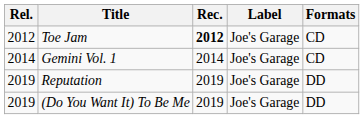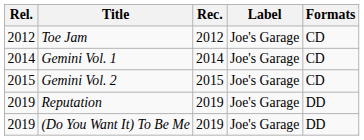 <table class="wikitable sortable">
 <tr>
 <th>Rel.</th>
 <th>Title</th>
 <th>Rec.</th>
 <th>Label</th>
 <th>Formats</th>
 </tr>
 <tr>
 <td>2012</td>
 <td><em>Toe Jam</em></td>
-<td><strong>2012</strong></td>
+<td>2012</td>
 <td>Joe's Garage</td>
 <td>CD</td>
 </tr>
 <tr>
 <td>2014</td>
 <td><em>Gemini Vol. 1</em></td>
 <td>2014</td>
+<td>Joe's Garage</td>
+<td>CD</td>
+</tr>
+<tr>
+<td>2015</td>
+<td><em>Gemini Vol. 2</em></td>
+<td>2015</td>
 <td>Joe's Garage</td>
 <td>CD</td>
 </tr>
 <tr>
 <td>2019</td>
 <td><em>Reputation</em></td>
 <td>2019</td>
 <td>Joe's Garage</td>
 <td>DD</td>
 </tr>
 <tr>
 <td>2019</td>
 <td><em>(Do You Want It) To Be Me</em></td>
 <td>2019</td>
 <td>Joe's Garage</td>
 <td>DD</td>
 </tr>
 </table>
